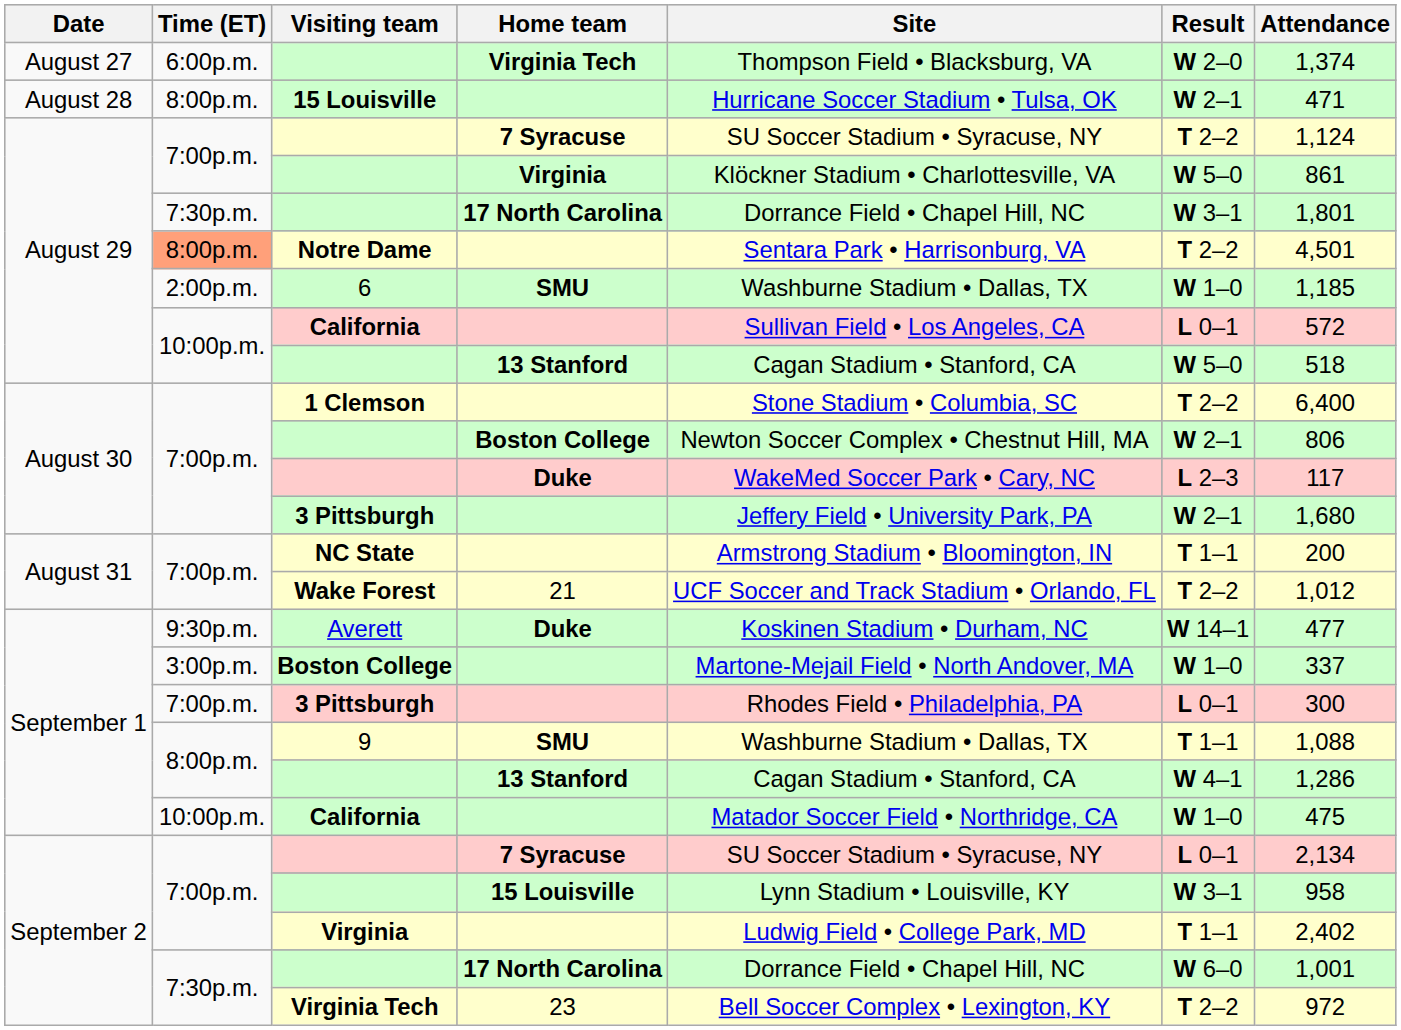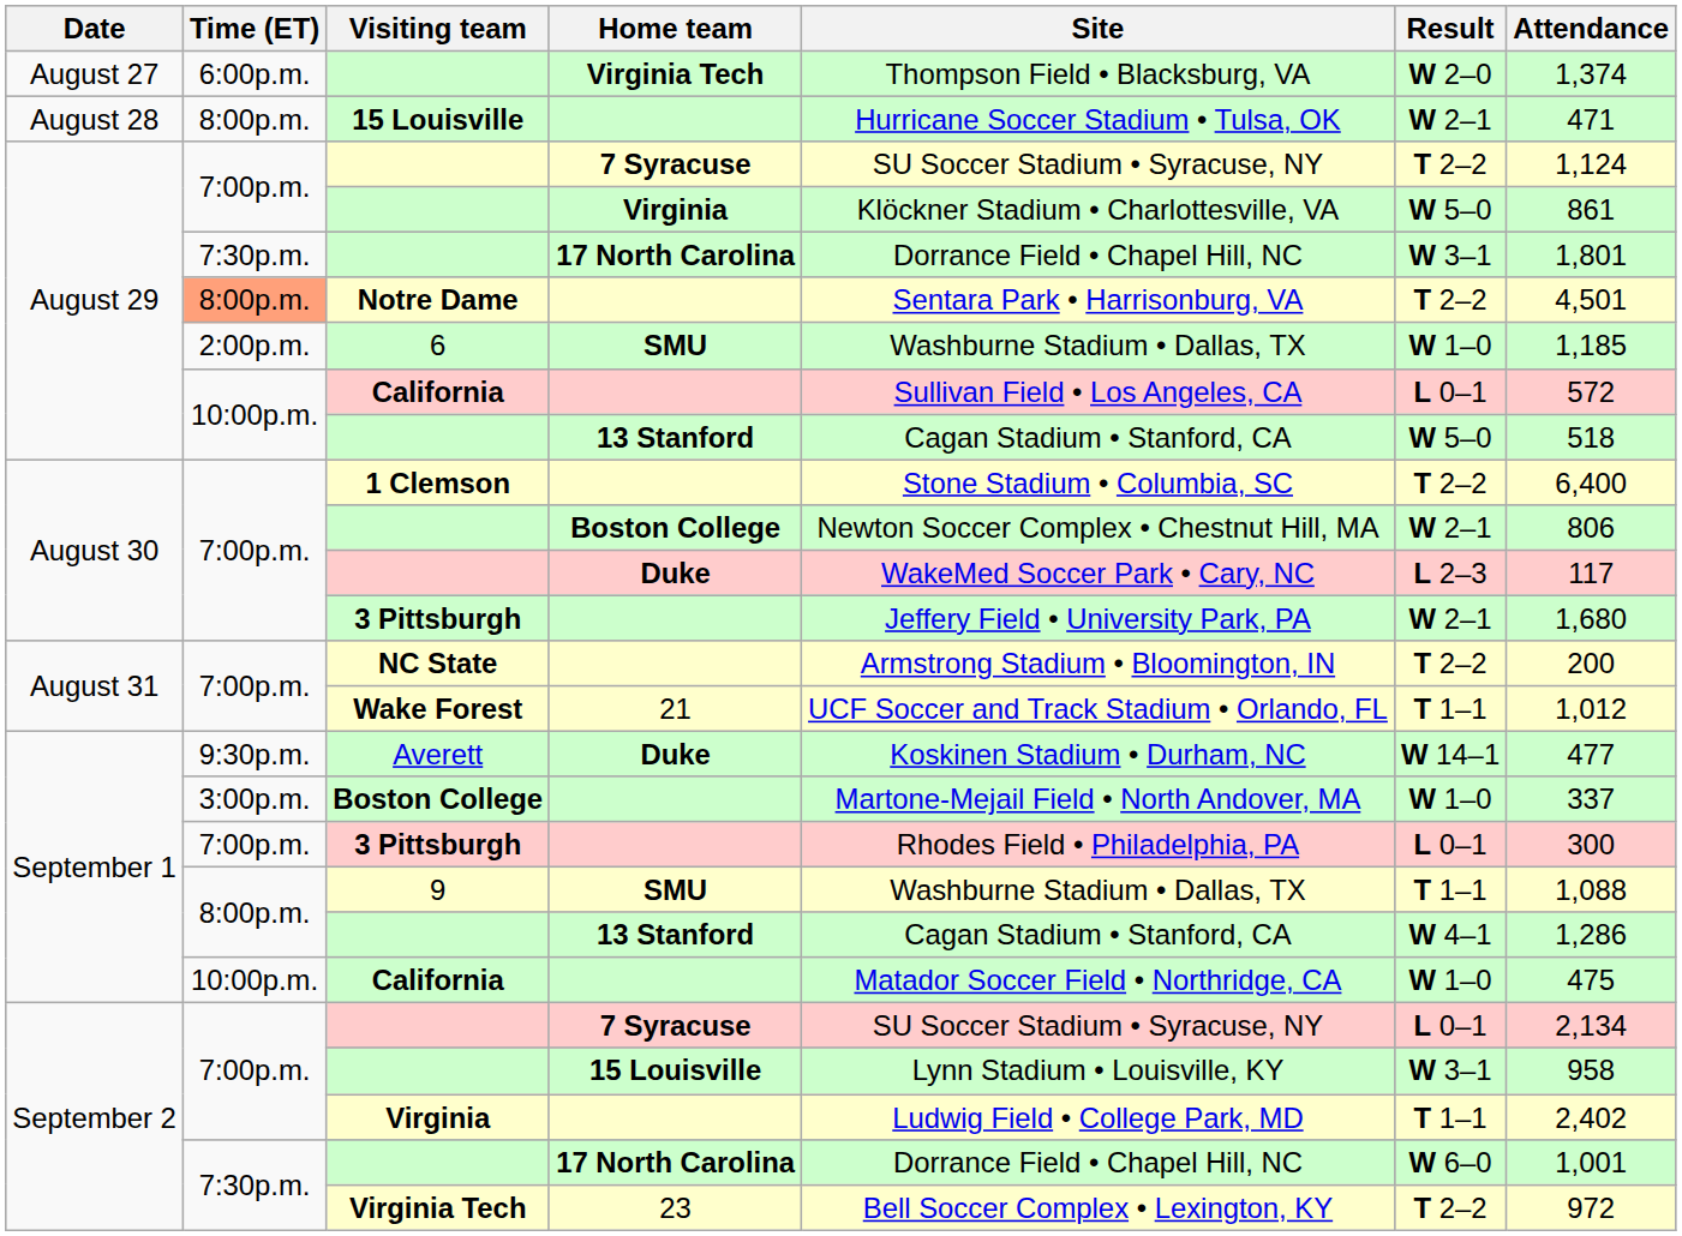 <table class="wikitable" style="font-size:95%; text-align: center;">
 <tr>
 <th>Date</th>
 <th>Time (ET)</th>
 <th>Visiting team</th>
 <th>Home team</th>
 <th>Site</th>
 <th>Result</th>
 <th>Attendance</th>
 </tr>
 <tr>
 <td>August 27</td>
 <td>6:00p.m.</td>
 <td style="background:#cfc;"></td>
 <td style="background:#cfc;"><strong>Virginia Tech</strong></td>
 <td style="background:#cfc;">Thompson Field • Blacksburg, VA</td>
 <td style="background:#cfc;"><strong>W</strong> 2–0</td>
 <td style="background:#cfc;">1,374</td>
 </tr>
 <tr>
 <td>August 28</td>
 <td>8:00p.m.</td>
 <td style="background:#cfc;"><strong> 15 Louisville</strong></td>
 <td style="background:#cfc;"></td>
 <td style="background:#cfc;"><a href='#'>Hurricane Soccer Stadium</a> • <a href='#'>Tulsa, OK</a></td>
 <td style="background:#cfc;"><strong>W</strong> 2–1</td>
 <td style="background:#cfc;">471</td>
 </tr>
 <tr>
 <td rowspan=7>August 29</td>
 <td rowspan=2>7:00p.m.</td>
 <td style="background:#ffc;"></td>
 <td style="background:#ffc;"><strong> 7 Syracuse</strong></td>
 <td style="background:#ffc;">SU Soccer Stadium • Syracuse, NY</td>
 <td style="background:#ffc;"><strong>T</strong> 2–2</td>
 <td style="background:#ffc;">1,124</td>
 </tr>
 <tr>
 <td style="background:#cfc;"></td>
 <td style="background:#cfc;"><strong>Virginia</strong></td>
 <td style="background:#cfc;">Klöckner Stadium • Charlottesville, VA</td>
 <td style="background:#cfc;"><strong>W</strong> 5–0</td>
 <td style="background:#cfc;">861</td>
 </tr>
 <tr>
 <td>7:30p.m.</td>
 <td style="background:#cfc;"></td>
 <td style="background:#cfc;"><strong> 17 North Carolina</strong></td>
 <td style="background:#cfc;">Dorrance Field • Chapel Hill, NC</td>
 <td style="background:#cfc;"><strong>W</strong> 3–1</td>
 <td style="background:#cfc;">1,801</td>
 </tr>
 <tr>
 <td style="background: lightsalmon;">8:00p.m.</td>
 <td style="background:#ffc;"><strong>Notre Dame</strong></td>
 <td style="background:#ffc;"></td>
 <td style="background:#ffc;"><a href='#'>Sentara Park</a> • <a href='#'>Harrisonburg, VA</a></td>
 <td style="background:#ffc;"><strong>T</strong> 2–2</td>
 <td style="background:#ffc;">4,501</td>
 </tr>
 <tr>
 <td>2:00p.m.</td>
 <td style="background:#cfc;"> 6 </td>
 <td style="background:#cfc;"><strong>SMU</strong></td>
 <td style="background:#cfc;">Washburne Stadium • Dallas, TX</td>
 <td style="background:#cfc;"><strong>W</strong> 1–0</td>
 <td style="background:#cfc;">1,185</td>
 </tr>
 <tr>
 <td rowspan=2>10:00p.m.</td>
 <td style="background:#fcc;"><strong>California</strong></td>
 <td style="background:#fcc;"></td>
 <td style="background:#fcc;"><a href='#'>Sullivan Field</a> • <a href='#'>Los Angeles, CA</a></td>
 <td style="background:#fcc;"><strong>L</strong> 0–1</td>
 <td style="background:#fcc;">572</td>
 </tr>
 <tr>
 <td style="background:#cfc;"></td>
 <td style="background:#cfc;"><strong> 13 Stanford</strong></td>
 <td style="background:#cfc;">Cagan Stadium • Stanford, CA</td>
 <td style="background:#cfc;"><strong>W</strong> 5–0</td>
 <td style="background:#cfc;">518</td>
 </tr>
 <tr>
 <td rowspan=4>August 30</td>
 <td rowspan=4>7:00p.m.</td>
 <td style="background:#ffc;"><strong> 1 Clemson</strong></td>
 <td style="background:#ffc;"></td>
 <td style="background:#ffc;"><a href='#'>Stone Stadium</a> • <a href='#'>Columbia, SC</a></td>
 <td style="background:#ffc;"><strong>T</strong> 2–2</td>
 <td style="background:#ffc;">6,400</td>
 </tr>
 <tr>
 <td style="background:#cfc;"></td>
 <td style="background:#cfc;"><strong>Boston College</strong></td>
 <td style="background:#cfc;">Newton Soccer Complex • Chestnut Hill, MA</td>
 <td style="background:#cfc;"><strong>W</strong> 2–1</td>
 <td style="background:#cfc;">806</td>
 </tr>
 <tr>
 <td style="background:#fcc;"></td>
 <td style="background:#fcc;"><strong>Duke</strong></td>
 <td style="background:#fcc;"><a href='#'>WakeMed Soccer Park</a> • <a href='#'>Cary, NC</a></td>
 <td style="background:#fcc;"><strong>L</strong> 2–3</td>
 <td style="background:#fcc;">117</td>
 </tr>
 <tr>
 <td style="background:#cfc;"><strong> 3 Pittsburgh</strong></td>
 <td style="background:#cfc;"></td>
 <td style="background:#cfc;"><a href='#'>Jeffery Field</a> • <a href='#'>University Park, PA</a></td>
 <td style="background:#cfc;"><strong>W</strong> 2–1</td>
 <td style="background:#cfc;">1,680</td>
 </tr>
 <tr>
 <td rowspan=2>August 31</td>
 <td rowspan=2>7:00p.m.</td>
 <td style="background:#ffc;"><strong>NC State</strong></td>
 <td style="background:#ffc;"></td>
 <td style="background:#ffc;"><a href='#'>Armstrong Stadium</a> • <a href='#'>Bloomington, IN</a></td>
-<td style="background:#ffc;"><strong>T</strong> 1–1</td>
+<td style="background:#ffc;"><strong>T</strong> 2–2</td>
 <td style="background:#ffc;">200</td>
 </tr>
 <tr>
 <td style="background:#ffc;"><strong>Wake Forest</strong></td>
 <td style="background:#ffc;"> 21 </td>
 <td style="background:#ffc;"><a href='#'>UCF Soccer and Track Stadium</a> • <a href='#'>Orlando, FL</a></td>
-<td style="background:#ffc;"><strong>T</strong> 2–2</td>
+<td style="background:#ffc;"><strong>T</strong> 1–1</td>
 <td style="background:#ffc;">1,012</td>
 </tr>
 <tr>
 <td rowspan=6>September 1</td>
 <td>9:30p.m.</td>
 <td style="background:#cfc;"><a href='#'>Averett</a></td>
 <td style="background:#cfc;"><strong>Duke</strong></td>
 <td style="background:#cfc;"><a href='#'>Koskinen Stadium</a> • <a href='#'>Durham, NC</a></td>
 <td style="background:#cfc;"><strong>W</strong> 14–1</td>
 <td style="background:#cfc;">477</td>
 </tr>
 <tr>
 <td>3:00p.m.</td>
 <td style="background:#cfc;"><strong>Boston College</strong></td>
 <td style="background:#cfc;"></td>
 <td style="background:#cfc;"><a href='#'>Martone-Mejail Field</a> • <a href='#'>North Andover, MA</a></td>
 <td style="background:#cfc;"><strong>W</strong> 1–0</td>
 <td style="background:#cfc;">337</td>
 </tr>
 <tr>
 <td>7:00p.m.</td>
 <td style="background:#fcc;"><strong> 3 Pittsburgh</strong></td>
 <td style="background:#fcc;"></td>
 <td style="background:#fcc;">Rhodes Field • <a href='#'>Philadelphia, PA</a></td>
 <td style="background:#fcc;"><strong>L</strong> 0–1</td>
 <td style="background:#fcc;">300</td>
 </tr>
 <tr>
 <td rowspan=2>8:00p.m.</td>
 <td style="background:#ffc;"> 9 </td>
 <td style="background:#ffc;"><strong>SMU</strong></td>
 <td style="background:#ffc;">Washburne Stadium • Dallas, TX</td>
 <td style="background:#ffc;"><strong>T</strong> 1–1</td>
 <td style="background:#ffc;">1,088</td>
 </tr>
 <tr>
 <td style="background:#cfc;"></td>
 <td style="background:#cfc;"><strong> 13 Stanford</strong></td>
 <td style="background:#cfc;">Cagan Stadium • Stanford, CA</td>
 <td style="background:#cfc;"><strong>W</strong> 4–1</td>
 <td style="background:#cfc;">1,286</td>
 </tr>
 <tr>
 <td>10:00p.m.</td>
 <td style="background:#cfc;"><strong>California</strong></td>
 <td style="background:#cfc;"></td>
 <td style="background:#cfc;"><a href='#'>Matador Soccer Field</a> • <a href='#'>Northridge, CA</a></td>
 <td style="background:#cfc;"><strong>W</strong> 1–0</td>
 <td style="background:#cfc;">475</td>
 </tr>
 <tr>
 <td rowspan=5>September 2</td>
 <td rowspan=3>7:00p.m.</td>
 <td style="background:#fcc;"></td>
 <td style="background:#fcc;"><strong> 7 Syracuse</strong></td>
 <td style="background:#fcc;">SU Soccer Stadium • Syracuse, NY</td>
 <td style="background:#fcc;"><strong>L</strong> 0–1</td>
 <td style="background:#fcc;">2,134</td>
 </tr>
 <tr>
 <td style="background:#cfc;"></td>
 <td style="background:#cfc;"><strong> 15 Louisville</strong></td>
 <td style="background:#cfc;">Lynn Stadium • Louisville, KY</td>
 <td style="background:#cfc;"><strong>W</strong> 3–1</td>
 <td style="background:#cfc;">958</td>
 </tr>
 <tr>
 <td style="background:#ffc;"><strong>Virginia</strong></td>
 <td style="background:#ffc;"></td>
 <td style="background:#ffc;"><a href='#'>Ludwig Field</a> • <a href='#'>College Park, MD</a></td>
 <td style="background:#ffc;"><strong>T</strong> 1–1</td>
 <td style="background:#ffc;">2,402</td>
 </tr>
 <tr>
 <td rowspan=2>7:30p.m.</td>
 <td style="background:#cfc;"></td>
 <td style="background:#cfc;"><strong> 17 North Carolina</strong></td>
 <td style="background:#cfc;">Dorrance Field • Chapel Hill, NC</td>
 <td style="background:#cfc;"><strong>W</strong> 6–0</td>
 <td style="background:#cfc;">1,001</td>
 </tr>
 <tr>
 <td style="background:#ffc;"><strong>Virginia Tech</strong></td>
 <td style="background:#ffc;"> 23 </td>
 <td style="background:#ffc;"><a href='#'>Bell Soccer Complex</a> • <a href='#'>Lexington, KY</a></td>
 <td style="background:#ffc;"><strong>T</strong> 2–2</td>
 <td style="background:#ffc;">972</td>
 </tr>
 </table>
